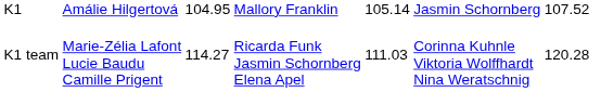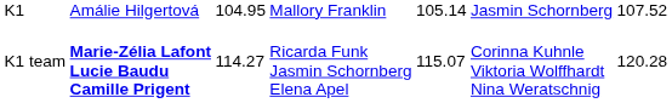 <table>
 <tr>
 <td>K1</td>
 <td><a href='#'>Amálie Hilgertová</a><br></td>
 <td>104.95</td>
 <td><a href='#'>Mallory Franklin</a><br></td>
 <td>105.14</td>
 <td><a href='#'>Jasmin Schornberg</a><br></td>
 <td>107.52</td>
 </tr>
 <tr>
 <td>K1 team</td>
-<td><br><a href='#'>Marie-Zélia Lafont</a><br><a href='#'>Lucie Baudu</a><br><a href='#'>Camille Prigent</a></td>
+<td><strong><br><a href='#'>Marie-Zélia Lafont</a><br><a href='#'>Lucie Baudu</a><br><a href='#'>Camille Prigent</a></strong></td>
 <td>114.27</td>
 <td><br><a href='#'>Ricarda Funk</a><br><a href='#'>Jasmin Schornberg</a><br><a href='#'>Elena Apel</a></td>
-<td>111.03</td>
+<td>115.07</td>
 <td><br><a href='#'>Corinna Kuhnle</a><br><a href='#'>Viktoria Wolffhardt</a><br><a href='#'>Nina Weratschnig</a></td>
 <td>120.28</td>
 </tr>
 </table>
